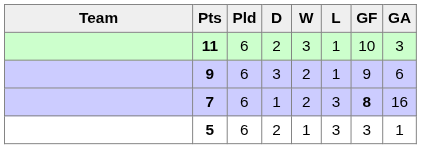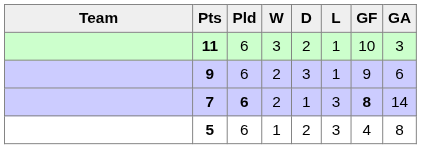 <table style=border-collapse:collapse border=1 cellspacing=0 cellpadding=5>
 <tr align=center bgcolor=#efefef>
 <th width=185>Team</th>
 <th width=20>Pts</th>
 <th width=20>Pld</th>
+<th width=20>W</th>
 <th width=20>D</th>
-<th width=20>W</th>
 <th width=20>L</th>
 <th width=20>GF</th>
 <th width=20>GA</th>
 </tr>
 <tr align=center bgcolor=ccffcc>
 <td align=left></td>
 <td><strong>11</strong></td>
 <td>6</td>
+<td>3</td>
 <td>2</td>
-<td>3</td>
 <td>1</td>
 <td>10</td>
 <td>3</td>
 </tr>
 <tr align=center bgcolor="#ccccff">
 <td align=left></td>
 <td><strong>9</strong></td>
 <td>6</td>
+<td>2</td>
 <td>3</td>
-<td>2</td>
 <td>1</td>
 <td>9</td>
 <td>6</td>
 </tr>
 <tr align=center bgcolor="#ccccff">
 <td align=left></td>
 <td><strong>7</strong></td>
-<td>6</td>
+<td><strong>6</strong></td>
+<td>2</td>
 <td>1</td>
-<td>2</td>
 <td>3</td>
 <td><strong>8</strong></td>
-<td>16</td>
+<td>14</td>
 </tr>
 <tr align=center>
 <td align=left></td>
 <td><strong>5</strong></td>
 <td>6</td>
+<td>1</td>
 <td>2</td>
-<td>1</td>
 <td>3</td>
-<td>3</td>
-<td>1</td>
+<td>4</td>
+<td>8</td>
 </tr>
 </table>
